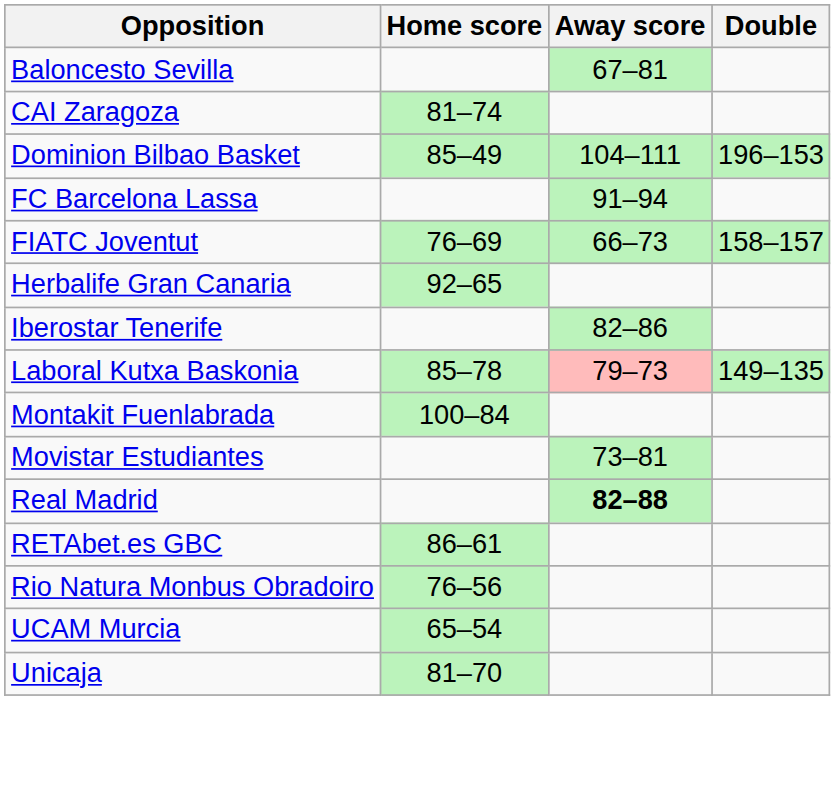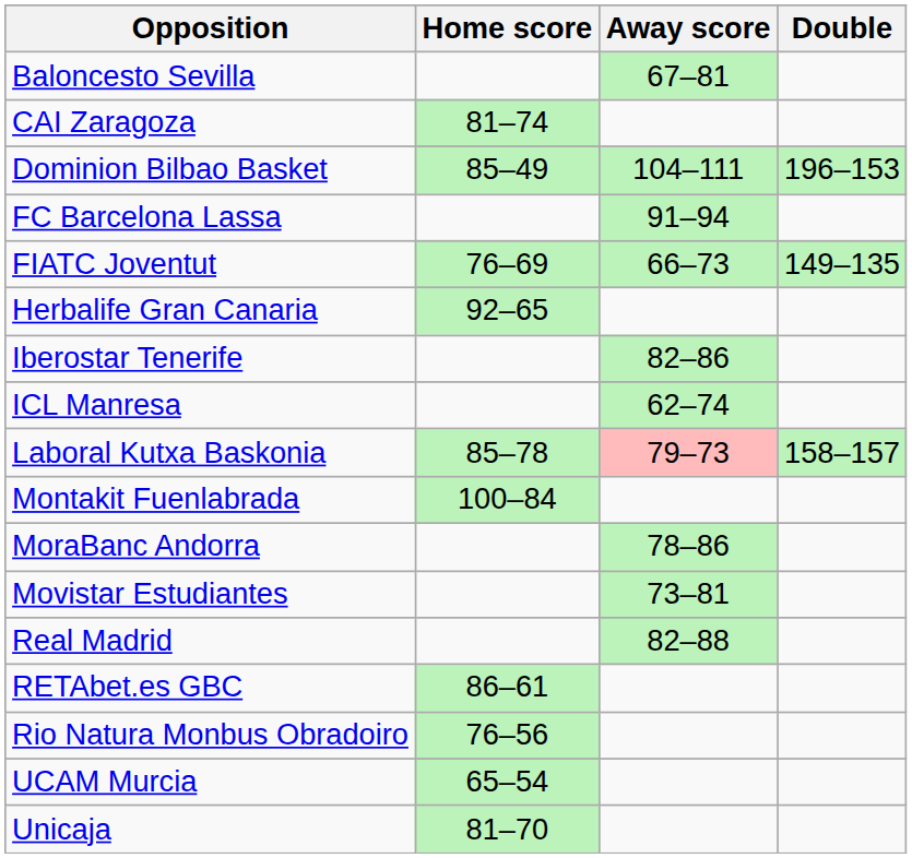 <table class="wikitable" style="text-align: center;">
 <tr>
 <th>Opposition</th>
 <th>Home score</th>
 <th>Away score</th>
 <th>Double</th>
 </tr>
 <tr>
 <td align="left"><a href='#'>Baloncesto Sevilla</a></td>
 <td bgcolor=></td>
 <td bgcolor=#BBF3BB>67–81</td>
 <td bgcolor=></td>
 </tr>
 <tr>
 <td align="left"><a href='#'>CAI Zaragoza</a></td>
 <td bgcolor=#BBF3BB>81–74</td>
 <td bgcolor=></td>
 <td bgcolor=></td>
 </tr>
 <tr>
 <td align="left"><a href='#'>Dominion Bilbao Basket</a></td>
 <td bgcolor=#BBF3BB>85–49</td>
 <td bgcolor=#BBF3BB>104–111</td>
 <td bgcolor=#BBF3BB>196–153</td>
 </tr>
 <tr>
 <td align="left"><a href='#'>FC Barcelona Lassa</a></td>
 <td bgcolor=></td>
 <td bgcolor=#BBF3BB>91–94</td>
 <td bgcolor=></td>
 </tr>
 <tr>
 <td align="left"><a href='#'>FIATC Joventut</a></td>
 <td bgcolor=#BBF3BB>76–69</td>
 <td bgcolor=#BBF3BB>66–73</td>
-<td bgcolor=#BBF3BB>158–157</td>
+<td bgcolor=#BBF3BB>149–135</td>
 </tr>
 <tr>
 <td align="left"><a href='#'>Herbalife Gran Canaria</a></td>
 <td bgcolor=#BBF3BB>92–65</td>
 <td bgcolor=></td>
 <td bgcolor=></td>
 </tr>
 <tr>
 <td align="left"><a href='#'>Iberostar Tenerife</a></td>
 <td bgcolor=></td>
 <td bgcolor=#BBF3BB>82–86</td>
 <td bgcolor=></td>
 </tr>
 <tr>
+<td align="left"><a href='#'>ICL Manresa</a></td>
+<td bgcolor=></td>
+<td bgcolor=#BBF3BB>62–74</td>
+<td bgcolor=></td>
+</tr>
+<tr>
 <td align="left"><a href='#'>Laboral Kutxa Baskonia</a></td>
 <td bgcolor=#BBF3BB>85–78</td>
 <td bgcolor=#FFBBBB>79–73</td>
-<td bgcolor=#BBF3BB>149–135</td>
+<td bgcolor=#BBF3BB>158–157</td>
 </tr>
 <tr>
 <td align="left"><a href='#'>Montakit Fuenlabrada</a></td>
 <td bgcolor=#BBF3BB>100–84</td>
 <td bgcolor=></td>
+<td bgcolor=></td>
+</tr>
+<tr>
+<td align="left"><a href='#'>MoraBanc Andorra</a></td>
+<td bgcolor=></td>
+<td bgcolor=#BBF3BB>78–86</td>
 <td bgcolor=></td>
 </tr>
 <tr>
 <td align="left"><a href='#'>Movistar Estudiantes</a></td>
 <td bgcolor=></td>
 <td bgcolor=#BBF3BB>73–81</td>
 <td bgcolor=></td>
 </tr>
 <tr>
 <td align="left"><a href='#'>Real Madrid</a></td>
 <td bgcolor=></td>
-<td bgcolor=#BBF3BB><strong>82–88</strong></td>
+<td bgcolor=#BBF3BB>82–88</td>
 <td bgcolor=></td>
 </tr>
 <tr>
 <td align="left"><a href='#'>RETAbet.es GBC</a></td>
 <td bgcolor=#BBF3BB>86–61</td>
 <td bgcolor=></td>
 <td bgcolor=></td>
 </tr>
 <tr>
 <td align="left"><a href='#'>Rio Natura Monbus Obradoiro</a></td>
 <td bgcolor=#BBF3BB>76–56</td>
 <td bgcolor=></td>
 <td bgcolor=></td>
 </tr>
 <tr>
 <td align="left"><a href='#'>UCAM Murcia</a></td>
 <td bgcolor=#BBF3BB>65–54</td>
 <td bgcolor=></td>
 <td bgcolor=></td>
 </tr>
 <tr>
 <td align="left"><a href='#'>Unicaja</a></td>
 <td bgcolor=#BBF3BB>81–70</td>
 <td bgcolor=></td>
 <td bgcolor=></td>
 </tr>
 </table>
